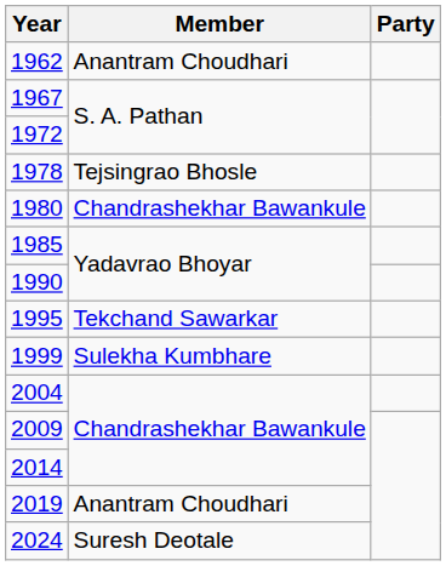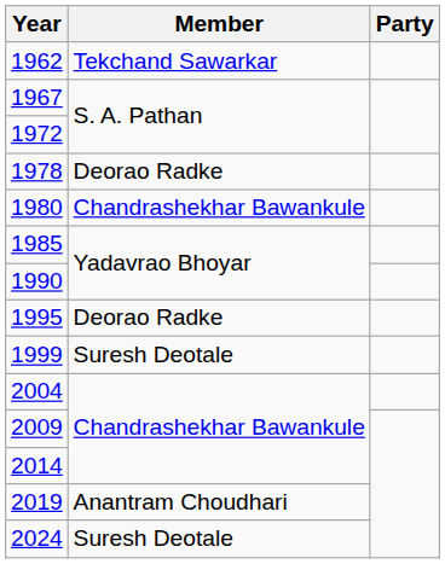 <table class = wikitable>
 <tr>
 <th>Year</th>
 <th>Member</th>
 <th colspan=2>Party</th>
 </tr>
 <tr>
 <td><a href='#'>1962</a></td>
-<td>Anantram Choudhari</td>
+<td><a href='#'>Tekchand Sawarkar</a></td>
 <td></td>
 </tr>
 <tr>
 <td><a href='#'>1967</a></td>
 <td rowspan=2>S. A. Pathan</td>
 </tr>
 <tr>
 <td><a href='#'>1972</a></td>
 </tr>
 <tr>
 <td><a href='#'>1978</a></td>
-<td>Tejsingrao Bhosle</td>
+<td>Deorao Radke</td>
 <td></td>
 </tr>
 <tr>
 <td><a href='#'>1980</a></td>
 <td><a href='#'>Chandrashekhar Bawankule</a></td>
 </tr>
 <tr>
 <td><a href='#'>1985</a></td>
 <td rowspan=2>Yadavrao Bhoyar</td>
 <td></td>
 </tr>
 <tr>
 <td><a href='#'>1990</a></td>
 </tr>
 <tr>
 <td><a href='#'>1995</a></td>
-<td><a href='#'>Tekchand Sawarkar</a></td>
+<td>Deorao Radke</td>
 <td></td>
 </tr>
 <tr>
 <td><a href='#'>1999</a></td>
-<td><a href='#'>Sulekha Kumbhare</a></td>
+<td>Suresh Deotale</td>
 <td></td>
 </tr>
 <tr>
 <td><a href='#'>2004</a></td>
 <td rowspan=3><a href='#'>Chandrashekhar Bawankule</a></td>
 <td></td>
 </tr>
 <tr>
 <td><a href='#'>2009</a></td>
 </tr>
 <tr>
 <td><a href='#'>2014</a></td>
 </tr>
 <tr>
 <td><a href='#'>2019</a></td>
 <td>Anantram Choudhari</td>
 </tr>
 <tr>
 <td><a href='#'>2024</a></td>
 <td>Suresh Deotale</td>
 </tr>
 </table>
